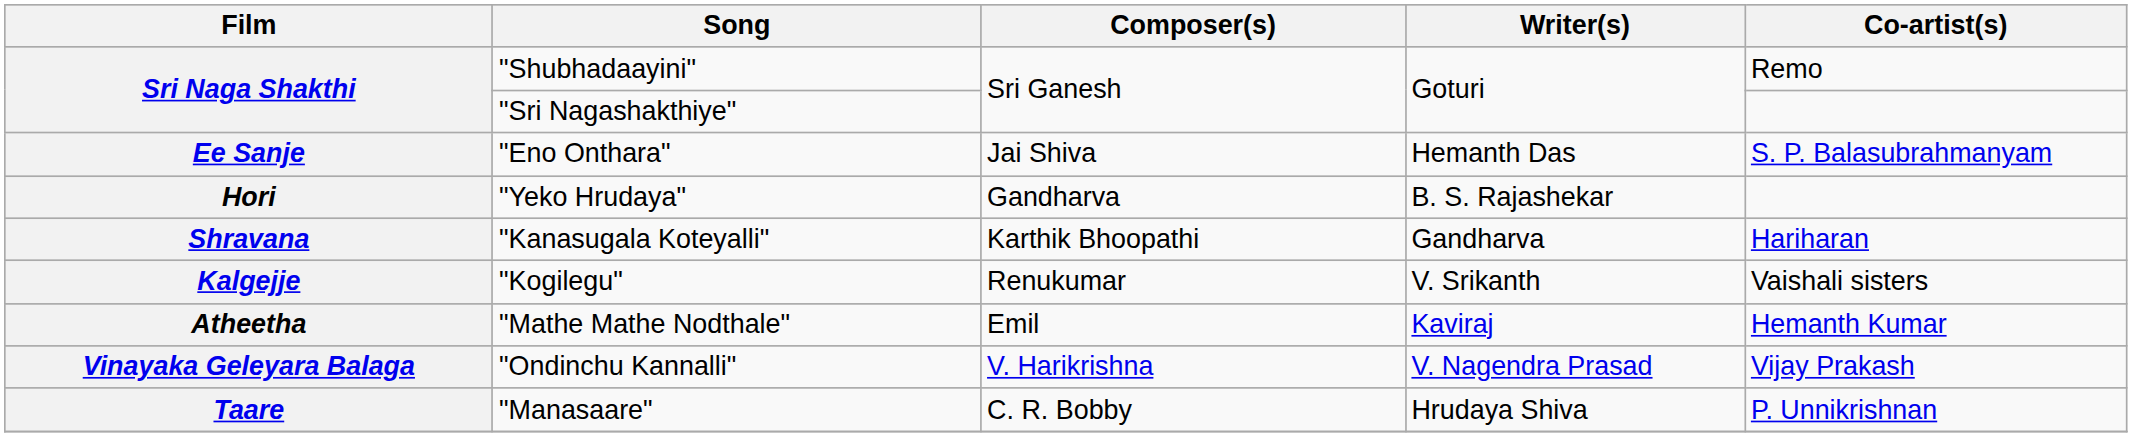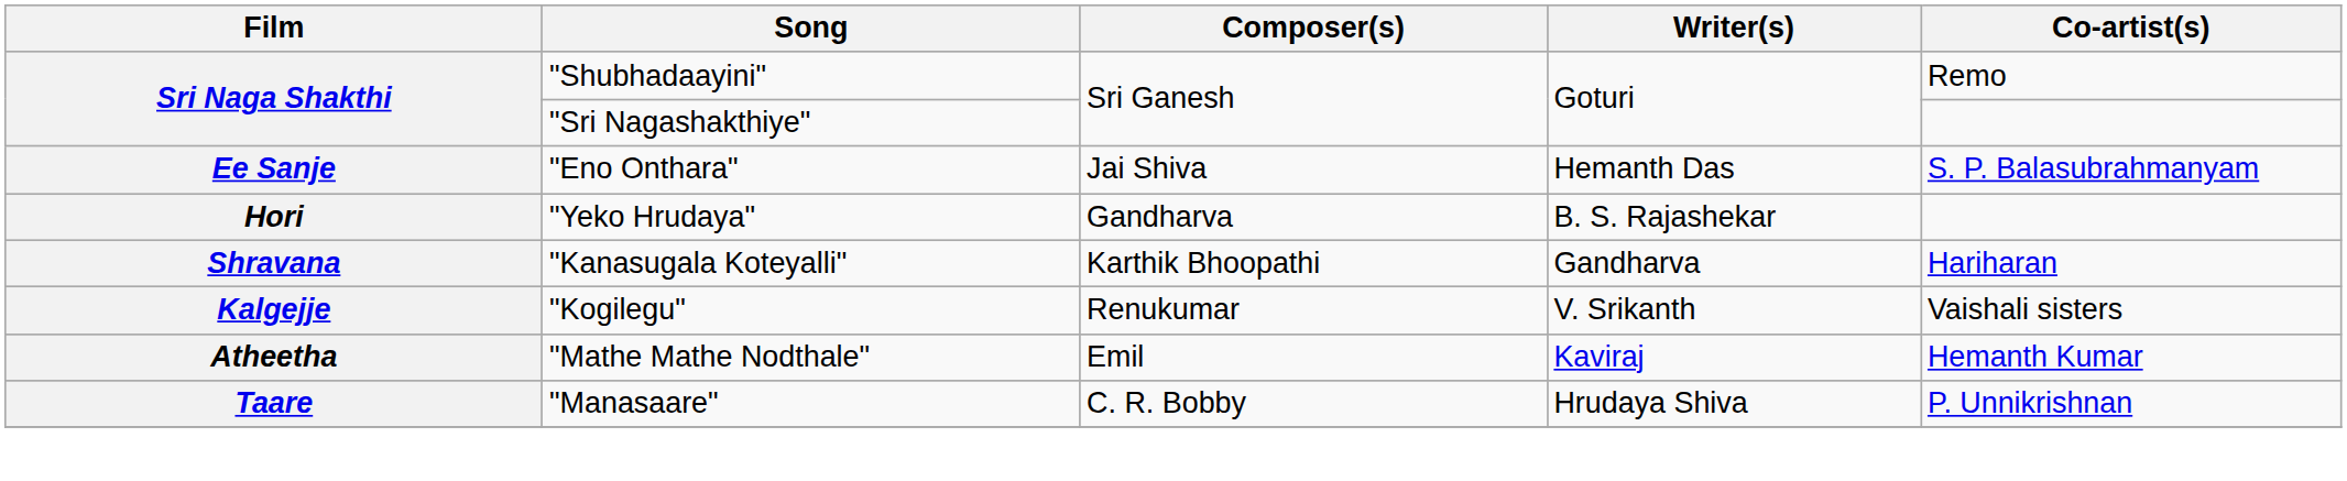 <table class="wikitable plainrowheaders" width="100%" textcolor:#000;">
 <tr>
 <th scope="col" width=23%><strong>Film</strong></th>
 <th scope="col" width=23%><strong>Song</strong></th>
 <th scope="col" width=20%><strong>Composer(s)</strong></th>
 <th scope="col" width=16%><strong>Writer(s)</strong></th>
 <th scope="col" width=18%><strong>Co-artist(s)</strong></th>
 </tr>
 <tr>
 <th rowspan="2"><em><a href='#'>Sri Naga Shakthi</a></em></th>
 <td>"Shubhadaayini"</td>
 <td rowspan="2">Sri Ganesh</td>
 <td rowspan="2">Goturi</td>
 <td>Remo</td>
 </tr>
 <tr>
 <td>"Sri Nagashakthiye"</td>
 <td></td>
 </tr>
 <tr>
 <th><em><a href='#'>Ee Sanje</a></em></th>
 <td>"Eno Onthara"</td>
 <td>Jai Shiva</td>
 <td>Hemanth Das</td>
 <td><a href='#'>S. P. Balasubrahmanyam</a></td>
 </tr>
 <tr>
 <th><em>Hori</em></th>
 <td>"Yeko Hrudaya"</td>
 <td>Gandharva</td>
 <td>B. S. Rajashekar</td>
 <td></td>
 </tr>
 <tr>
 <th><em><a href='#'>Shravana</a></em></th>
 <td>"Kanasugala Koteyalli"</td>
 <td>Karthik Bhoopathi</td>
 <td>Gandharva</td>
 <td><a href='#'>Hariharan</a></td>
 </tr>
 <tr>
 <th><em><a href='#'>Kalgejje</a></em></th>
 <td>"Kogilegu"</td>
 <td>Renukumar</td>
 <td>V. Srikanth</td>
 <td>Vaishali sisters</td>
 </tr>
 <tr>
 <th><em>Atheetha</em></th>
 <td>"Mathe Mathe Nodthale"</td>
 <td>Emil</td>
 <td><a href='#'>Kaviraj</a></td>
 <td><a href='#'>Hemanth Kumar</a></td>
 </tr>
 <tr>
-<th><em><a href='#'>Vinayaka Geleyara Balaga</a></em></th>
-<td>"Ondinchu Kannalli"</td>
-<td><a href='#'>V. Harikrishna</a></td>
-<td><a href='#'>V. Nagendra Prasad</a></td>
-<td><a href='#'>Vijay Prakash</a></td>
-</tr>
-<tr>
 <th><em><a href='#'>Taare</a></em></th>
 <td>"Manasaare"</td>
 <td>C. R. Bobby</td>
 <td>Hrudaya Shiva</td>
 <td><a href='#'>P. Unnikrishnan</a></td>
 </tr>
 <tr>
 </tr>
 </table>
